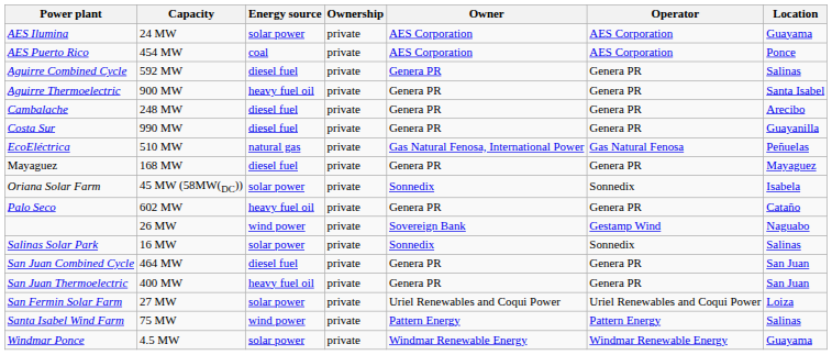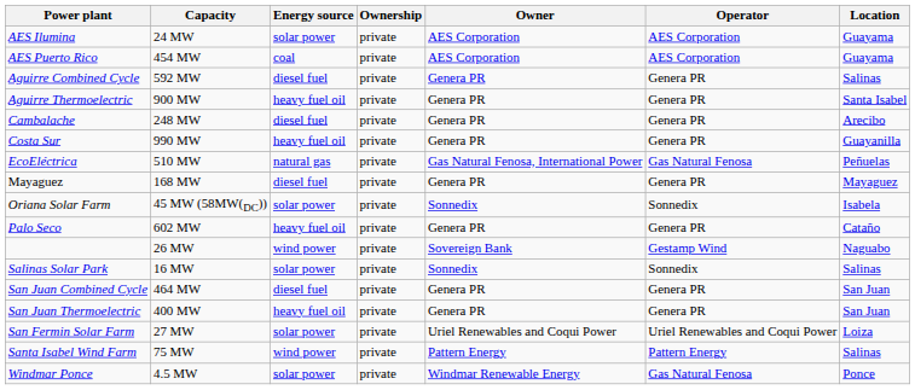 <table class="wikitable sortable">
 <tr>
 <th>Power plant</th>
 <th>Capacity</th>
 <th>Energy source</th>
 <th>Ownership</th>
 <th>Owner</th>
 <th>Operator</th>
 <th>Location</th>
 </tr>
 <tr>
 <td><em><a href='#'>AES Ilumina</a></em></td>
 <td data-sort-value=24>24 MW</td>
 <td><a href='#'>solar power</a></td>
 <td>private</td>
 <td><a href='#'>AES Corporation</a></td>
 <td><a href='#'>AES Corporation</a></td>
 <td><a href='#'>Guayama</a></td>
 </tr>
 <tr>
 <td><em><a href='#'>AES Puerto Rico</a></em></td>
 <td data-sort-value=454>454 MW</td>
 <td><a href='#'>coal</a></td>
 <td>private</td>
 <td><a href='#'>AES Corporation</a></td>
 <td><a href='#'>AES Corporation</a></td>
-<td><a href='#'>Ponce</a></td>
+<td><a href='#'>Guayama</a></td>
 </tr>
 <tr>
 <td><em><a href='#'>Aguirre Combined Cycle</a></em></td>
 <td data-sort-value=592>592 MW</td>
 <td><a href='#'>diesel fuel</a></td>
 <td>private</td>
 <td><a href='#'>Genera PR</a></td>
 <td>Genera PR</td>
 <td><a href='#'>Salinas</a></td>
 </tr>
 <tr>
 <td><em><a href='#'>Aguirre Thermoelectric</a></em></td>
 <td data-sort-value=900>900 MW</td>
 <td><a href='#'>heavy fuel oil</a></td>
 <td>private</td>
 <td>Genera PR</td>
 <td>Genera PR</td>
 <td><a href='#'>Santa Isabel</a></td>
 </tr>
 <tr>
 <td><em><a href='#'>Cambalache</a></em></td>
 <td data-sort-value=247>248 MW</td>
 <td><a href='#'>diesel fuel</a></td>
 <td>private</td>
 <td>Genera PR</td>
 <td>Genera PR</td>
 <td><a href='#'>Arecibo</a></td>
 </tr>
 <tr>
 <td><em><a href='#'>Costa Sur</a></em></td>
 <td data-sort-value=990>990 MW</td>
-<td><a href='#'>diesel fuel</a></td>
+<td><a href='#'>heavy fuel oil</a></td>
 <td>private</td>
 <td>Genera PR</td>
 <td>Genera PR</td>
 <td><a href='#'>Guayanilla</a></td>
 </tr>
 <tr>
 <td><em><a href='#'>EcoEléctrica</a></em></td>
 <td data-sort-value=510>510 MW</td>
 <td><a href='#'>natural gas</a></td>
 <td>private</td>
 <td><a href='#'>Gas Natural Fenosa, International Power</a></td>
 <td><a href='#'>Gas Natural Fenosa</a></td>
 <td><a href='#'>Peñuelas</a></td>
 </tr>
 <tr>
 <td>Mayaguez</td>
 <td>168 MW</td>
 <td><a href='#'>diesel fuel</a></td>
 <td>private</td>
 <td>Genera PR</td>
 <td>Genera PR</td>
 <td><a href='#'>Mayaguez</a></td>
 </tr>
 <tr>
 <td><em>Oriana Solar Farm</em></td>
 <td data-sort-value=45>45 MW (58MW(<sub>DC</sub>))</td>
 <td><a href='#'>solar power</a></td>
 <td>private</td>
 <td><a href='#'>Sonnedix</a></td>
 <td>Sonnedix</td>
 <td><a href='#'>Isabela</a></td>
 </tr>
 <tr>
 <td><em><a href='#'>Palo Seco</a></em></td>
 <td data-sort-value=602>602 MW</td>
 <td><a href='#'>heavy fuel oil</a></td>
 <td>private</td>
 <td>Genera PR</td>
 <td>Genera PR</td>
 <td><a href='#'>Cataño</a></td>
 </tr>
 <tr>
 <td><em></em></td>
 <td data-sort-value=26>26 MW</td>
 <td><a href='#'>wind power</a></td>
 <td>private</td>
 <td><a href='#'>Sovereign Bank</a></td>
 <td><a href='#'>Gestamp Wind</a></td>
 <td><a href='#'>Naguabo</a></td>
 </tr>
 <tr>
 <td><em><a href='#'>Salinas Solar Park</a></em></td>
 <td data-sort-value=16>16 MW</td>
 <td><a href='#'>solar power</a></td>
 <td>private</td>
 <td><a href='#'>Sonnedix</a></td>
 <td>Sonnedix</td>
 <td><a href='#'>Salinas</a></td>
 </tr>
 <tr>
 <td><em><a href='#'>San Juan Combined Cycle</a></em></td>
 <td data-sort-value=464>464 MW</td>
 <td><a href='#'>diesel fuel</a></td>
 <td>private</td>
 <td>Genera PR</td>
 <td>Genera PR</td>
 <td><a href='#'>San Juan</a></td>
 </tr>
 <tr>
 <td><em><a href='#'>San Juan Thermoelectric</a></em></td>
 <td data-sort-value=400>400 MW</td>
 <td><a href='#'>heavy fuel oil</a></td>
 <td>private</td>
 <td>Genera PR</td>
 <td>Genera PR</td>
 <td><a href='#'>San Juan</a></td>
 </tr>
 <tr>
 <td><em><a href='#'>San Fermin Solar Farm</a></em></td>
 <td data-sort-value=27>27 MW</td>
 <td><a href='#'>solar power</a></td>
 <td>private</td>
 <td>Uriel Renewables and Coqui Power</td>
 <td>Uriel Renewables and Coqui Power</td>
 <td><a href='#'>Loiza</a></td>
 </tr>
 <tr>
 <td><em><a href='#'>Santa Isabel Wind Farm</a></em></td>
 <td data-sort-value=75>75 MW</td>
 <td><a href='#'>wind power</a></td>
 <td>private</td>
 <td><a href='#'>Pattern Energy</a></td>
 <td><a href='#'>Pattern Energy</a></td>
 <td><a href='#'>Salinas</a></td>
 </tr>
 <tr>
 <td><em><a href='#'>Windmar Ponce</a></em></td>
 <td data-sort-value=4.5>4.5 MW</td>
 <td><a href='#'>solar power</a></td>
 <td>private</td>
 <td><a href='#'>Windmar Renewable Energy</a></td>
-<td><a href='#'>Windmar Renewable Energy</a></td>
-<td><a href='#'>Guayama</a></td>
+<td><a href='#'>Gas Natural Fenosa</a></td>
+<td><a href='#'>Ponce</a></td>
 </tr>
 </table>
